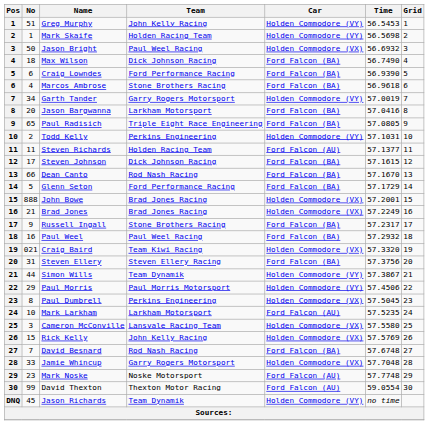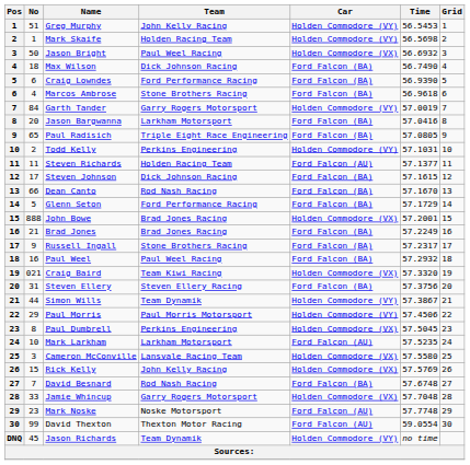 <table class="wikitable" style="font-size: 87%;">
 <tr>
 <th>Pos</th>
 <th>No</th>
 <th>Name</th>
 <th>Team</th>
 <th>Car</th>
 <th>Time</th>
 <th>Grid</th>
 </tr>
 <tr>
 <th>1</th>
 <td align="center">51</td>
 <td> <a href='#'>Greg Murphy</a></td>
 <td><a href='#'>John Kelly Racing</a></td>
 <td><a href='#'>Holden Commodore (VY)</a></td>
 <td>56.5453</td>
 <td>1</td>
 </tr>
 <tr>
 <th>2</th>
 <td align="center">1</td>
 <td> <a href='#'>Mark Skaife</a></td>
 <td><a href='#'>Holden Racing Team</a></td>
 <td><a href='#'>Holden Commodore (VY)</a></td>
 <td>56.5698</td>
 <td>2</td>
 </tr>
 <tr>
 <th>3</th>
 <td align="center">50</td>
 <td> <a href='#'>Jason Bright</a></td>
 <td><a href='#'>Paul Weel Racing</a></td>
 <td><a href='#'>Holden Commodore (VX)</a></td>
 <td>56.6932</td>
 <td>3</td>
 </tr>
 <tr>
 <th>4</th>
 <td align="center">18</td>
 <td> <a href='#'>Max Wilson</a></td>
 <td><a href='#'>Dick Johnson Racing</a></td>
 <td><a href='#'>Ford Falcon (BA)</a></td>
 <td>56.7490</td>
 <td>4</td>
 </tr>
 <tr>
 <th>5</th>
 <td align="center">6</td>
 <td> <a href='#'>Craig Lowndes</a></td>
 <td><a href='#'>Ford Performance Racing</a></td>
 <td><a href='#'>Ford Falcon (BA)</a></td>
 <td>56.9390</td>
 <td>5</td>
 </tr>
 <tr>
 <th>6</th>
 <td align="center">4</td>
 <td> <a href='#'>Marcos Ambrose</a></td>
 <td><a href='#'>Stone Brothers Racing</a></td>
 <td><a href='#'>Ford Falcon (BA)</a></td>
 <td>56.9618</td>
 <td>6</td>
 </tr>
 <tr>
 <th>7</th>
-<td align="center">34</td>
+<td align="center">84</td>
 <td> <a href='#'>Garth Tander</a></td>
 <td><a href='#'>Garry Rogers Motorsport</a></td>
 <td><a href='#'>Holden Commodore (VY)</a></td>
 <td>57.0019</td>
 <td>7</td>
 </tr>
 <tr>
 <th>8</th>
 <td align="center">20</td>
 <td> <a href='#'>Jason Bargwanna</a></td>
 <td><a href='#'>Larkham Motorsport</a></td>
 <td><a href='#'>Ford Falcon (BA)</a></td>
 <td>57.0416</td>
 <td>8</td>
 </tr>
 <tr>
 <th>9</th>
 <td align="center">65</td>
 <td> <a href='#'>Paul Radisich</a></td>
 <td><a href='#'>Triple Eight Race Engineering</a></td>
 <td><a href='#'>Ford Falcon (BA)</a></td>
 <td>57.0805</td>
 <td>9</td>
 </tr>
 <tr>
 <th>10</th>
 <td align="center">2</td>
 <td> <a href='#'>Todd Kelly</a></td>
 <td><a href='#'>Perkins Engineering</a></td>
 <td><a href='#'>Holden Commodore (VY)</a></td>
 <td>57.1031</td>
 <td>10</td>
 </tr>
 <tr>
 <th>11</th>
 <td align="center">11</td>
 <td> <a href='#'>Steven Richards</a></td>
 <td><a href='#'>Holden Racing Team</a></td>
 <td><a href='#'>Ford Falcon (AU)</a></td>
 <td>57.1377</td>
 <td>11</td>
 </tr>
 <tr>
 <th>12</th>
 <td align="center">17</td>
 <td> <a href='#'>Steven Johnson</a></td>
 <td><a href='#'>Dick Johnson Racing</a></td>
 <td><a href='#'>Ford Falcon (BA)</a></td>
 <td>57.1615</td>
 <td>12</td>
 </tr>
 <tr>
 <th>13</th>
 <td align="center">66</td>
 <td> <a href='#'>Dean Canto</a></td>
 <td><a href='#'>Rod Nash Racing</a></td>
 <td><a href='#'>Ford Falcon (BA)</a></td>
 <td>57.1670</td>
 <td>13</td>
 </tr>
 <tr>
 <th>14</th>
 <td align="center">5</td>
 <td> <a href='#'>Glenn Seton</a></td>
 <td><a href='#'>Ford Performance Racing</a></td>
 <td><a href='#'>Ford Falcon (BA)</a></td>
 <td>57.1729</td>
 <td>14</td>
 </tr>
 <tr>
 <th>15</th>
 <td align="center">888</td>
 <td> <a href='#'>John Bowe</a></td>
 <td><a href='#'>Brad Jones Racing</a></td>
 <td><a href='#'>Holden Commodore (VX)</a></td>
 <td>57.2001</td>
 <td>15</td>
 </tr>
 <tr>
 <th>16</th>
 <td align="center">21</td>
 <td> <a href='#'>Brad Jones</a></td>
 <td><a href='#'>Brad Jones Racing</a></td>
-<td><a href='#'>Holden Commodore (VX)</a></td>
+<td><a href='#'>Ford Falcon (BA)</a></td>
 <td>57.2249</td>
 <td>16</td>
 </tr>
 <tr>
 <th>17</th>
 <td align="center">9</td>
 <td> <a href='#'>Russell Ingall</a></td>
 <td><a href='#'>Stone Brothers Racing</a></td>
 <td><a href='#'>Ford Falcon (BA)</a></td>
 <td>57.2317</td>
 <td>17</td>
 </tr>
 <tr>
 <th>18</th>
 <td align="center">16</td>
 <td> <a href='#'>Paul Weel</a></td>
 <td><a href='#'>Paul Weel Racing</a></td>
 <td><a href='#'>Ford Falcon (BA)</a></td>
 <td>57.2932</td>
 <td>18</td>
 </tr>
 <tr>
 <th>19</th>
 <td align="center">021</td>
 <td> <a href='#'>Craig Baird</a></td>
 <td><a href='#'>Team Kiwi Racing</a></td>
 <td><a href='#'>Holden Commodore (VX)</a></td>
 <td>57.3320</td>
 <td>19</td>
 </tr>
 <tr>
 <th>20</th>
 <td align="center">31</td>
 <td> <a href='#'>Steven Ellery</a></td>
 <td><a href='#'>Steven Ellery Racing</a></td>
 <td><a href='#'>Ford Falcon (BA)</a></td>
 <td>57.3756</td>
 <td>20</td>
 </tr>
 <tr>
 <th>21</th>
 <td align="center">44</td>
 <td> <a href='#'>Simon Wills</a></td>
 <td><a href='#'>Team Dynamik</a></td>
 <td><a href='#'>Holden Commodore (VY)</a></td>
 <td>57.3867</td>
 <td>21</td>
 </tr>
 <tr>
 <th>22</th>
 <td align="center">29</td>
 <td> <a href='#'>Paul Morris</a></td>
 <td><a href='#'>Paul Morris Motorsport</a></td>
 <td><a href='#'>Holden Commodore (VY)</a></td>
 <td>57.4506</td>
 <td>22</td>
 </tr>
 <tr>
 <th>23</th>
 <td align="center">8</td>
 <td> <a href='#'>Paul Dumbrell</a></td>
 <td><a href='#'>Perkins Engineering</a></td>
 <td><a href='#'>Holden Commodore (VX)</a></td>
 <td>57.5045</td>
 <td>23</td>
 </tr>
 <tr>
 <th>24</th>
 <td align="center">10</td>
 <td> <a href='#'>Mark Larkham</a></td>
 <td><a href='#'>Larkham Motorsport</a></td>
 <td><a href='#'>Ford Falcon (AU)</a></td>
 <td>57.5235</td>
 <td>24</td>
 </tr>
 <tr>
 <th>25</th>
 <td align="center">3</td>
 <td> <a href='#'>Cameron McConville</a></td>
 <td><a href='#'>Lansvale Racing Team</a></td>
 <td><a href='#'>Holden Commodore (VX)</a></td>
 <td>57.5580</td>
 <td>25</td>
 </tr>
 <tr>
 <th>26</th>
 <td align="center">15</td>
 <td> <a href='#'>Rick Kelly</a></td>
 <td><a href='#'>John Kelly Racing</a></td>
 <td><a href='#'>Holden Commodore (VX)</a></td>
 <td>57.5769</td>
 <td>26</td>
 </tr>
 <tr>
 <th>27</th>
 <td align="center">7</td>
 <td> <a href='#'>David Besnard</a></td>
 <td><a href='#'>Rod Nash Racing</a></td>
 <td><a href='#'>Ford Falcon (BA)</a></td>
 <td>57.6748</td>
 <td>27</td>
 </tr>
 <tr>
 <th>28</th>
 <td align="center">33</td>
 <td> <a href='#'>Jamie Whincup</a></td>
 <td><a href='#'>Garry Rogers Motorsport</a></td>
 <td><a href='#'>Holden Commodore (VX)</a></td>
 <td>57.7048</td>
 <td>28</td>
 </tr>
 <tr>
 <th>29</th>
 <td align="center">23</td>
 <td> <a href='#'>Mark Noske</a></td>
 <td>Noske Motorsport</td>
 <td><a href='#'>Ford Falcon (AU)</a></td>
 <td>57.7748</td>
 <td>29</td>
 </tr>
 <tr>
 <th>30</th>
 <td align="center">99</td>
 <td> David Thexton</td>
 <td>Thexton Motor Racing</td>
 <td><a href='#'>Ford Falcon (AU)</a></td>
 <td>59.0554</td>
 <td>30</td>
 </tr>
 <tr>
 <th>DNQ</th>
 <td align="center">45</td>
 <td> <a href='#'>Jason Richards</a></td>
 <td><a href='#'>Team Dynamik</a></td>
 <td><a href='#'>Holden Commodore (VY)</a></td>
 <td><em>no time</em></td>
 <td></td>
 </tr>
 <tr>
 <th colspan="7">Sources: </th>
 </tr>
 <tr>
 </tr>
 </table>
